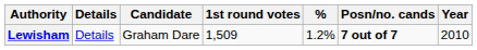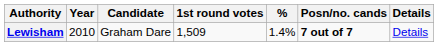 <table class="wikitable">
 <tr>
 <th>Authority</th>
-<th>Details</th>
+<th>Year</th>
 <th>Candidate</th>
 <th>1st round votes</th>
 <th>%</th>
 <th>Posn/no. cands</th>
-<th>Year</th>
+<th>Details</th>
 </tr>
 <tr>
 <th><a href='#'>Lewisham</a></th>
-<td><a href='#'>Details</a></td>
+<td>2010</td>
 <td>Graham Dare</td>
 <td>1,509</td>
-<td>1.2%</td>
+<td>1.4%</td>
 <td><strong>7 out of 7</strong></td>
-<td>2010</td>
+<td><a href='#'>Details</a></td>
 </tr>
 </table>
